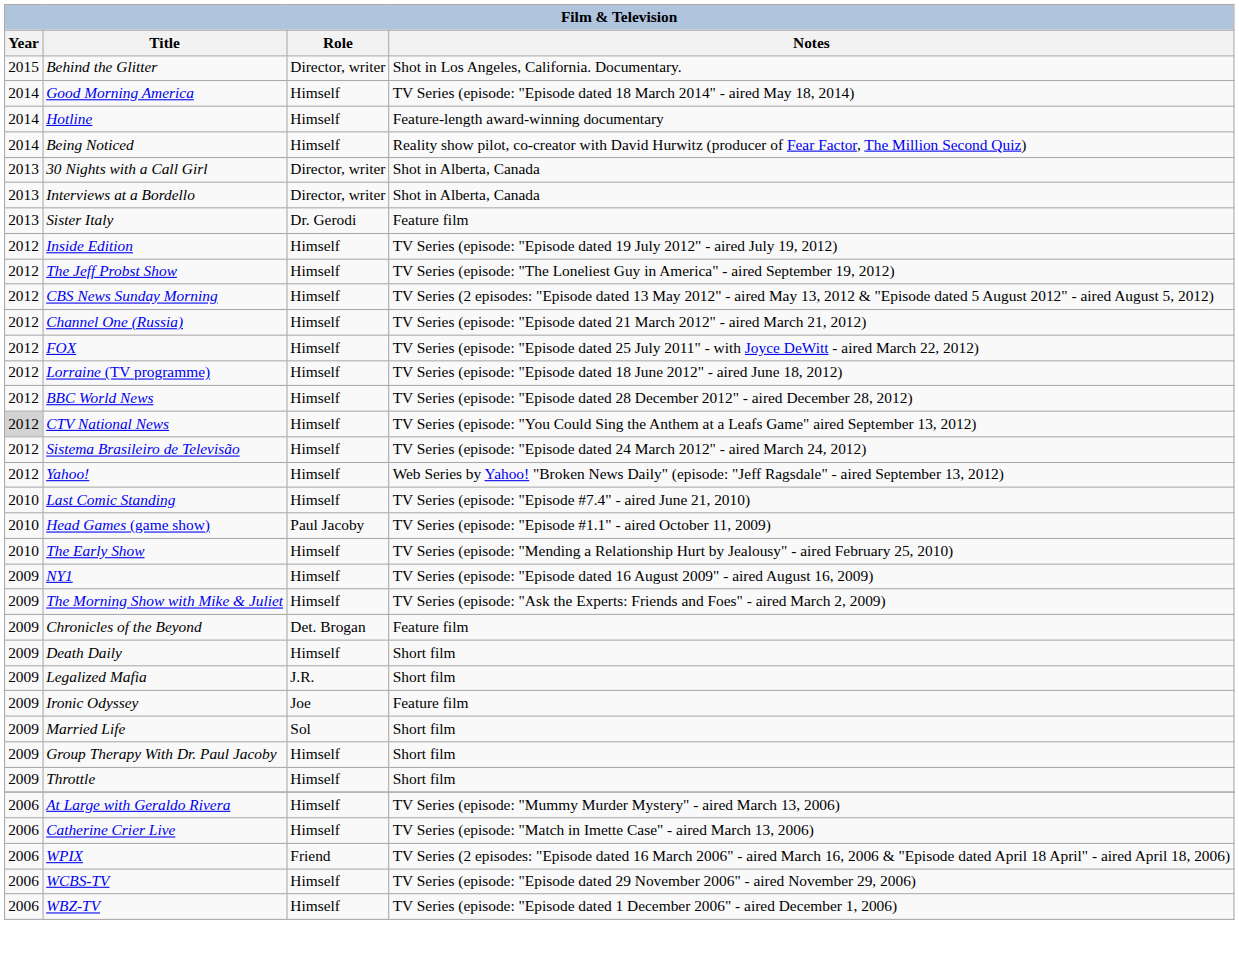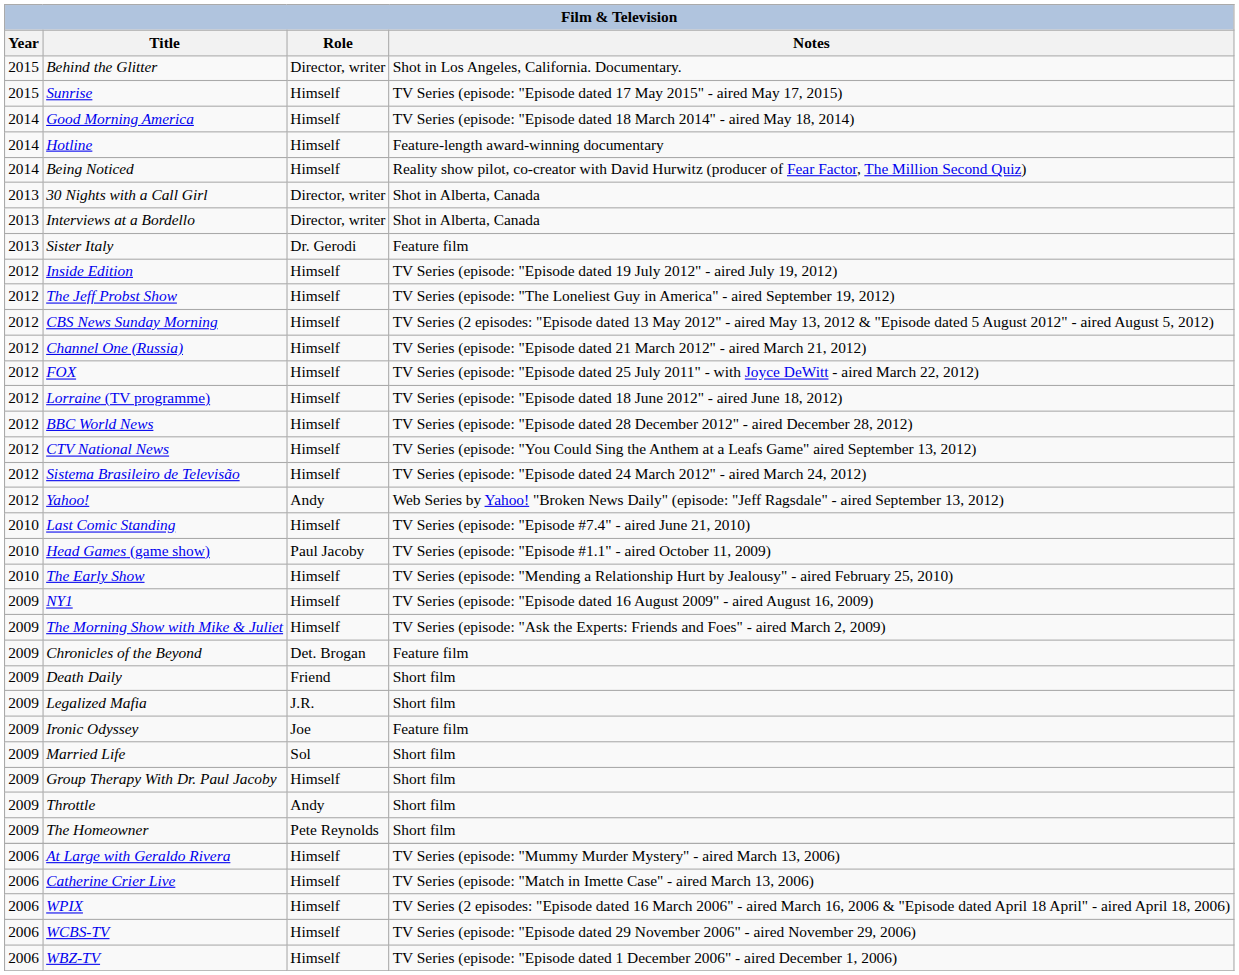 <table class="wikitable" style="font-size: 90%;">
 <tr>
 <th colspan="4" style="background: LightSteelBlue;">Film & Television</th>
 </tr>
 <tr>
 <th>Year</th>
 <th>Title</th>
 <th>Role</th>
 <th>Notes</th>
 </tr>
 <tr>
 <td>2015</td>
 <td><em>Behind the Glitter</em></td>
 <td>Director, writer</td>
 <td>Shot in Los Angeles, California. Documentary.</td>
+</tr>
+<tr>
+<td>2015</td>
+<td><em><a href='#'>Sunrise</a></em></td>
+<td>Himself</td>
+<td>TV Series (episode: "Episode dated 17 May 2015" - aired May 17, 2015)</td>
 </tr>
 <tr>
 <td>2014</td>
 <td><em><a href='#'>Good Morning America</a></em></td>
 <td>Himself</td>
 <td>TV Series (episode: "Episode dated 18 March 2014" - aired May 18, 2014)</td>
 </tr>
 <tr>
 <td>2014</td>
 <td><em><a href='#'>Hotline</a></em></td>
 <td>Himself</td>
 <td>Feature-length award-winning documentary</td>
 </tr>
 <tr>
 <td>2014</td>
 <td><em>Being Noticed</em></td>
 <td>Himself</td>
 <td>Reality show pilot, co-creator with David Hurwitz (producer of <a href='#'>Fear Factor</a>, <a href='#'>The Million Second Quiz</a>)</td>
 </tr>
 <tr>
 <td>2013</td>
 <td><em>30 Nights with a Call Girl</em></td>
 <td>Director, writer</td>
 <td>Shot in Alberta, Canada</td>
 </tr>
 <tr>
 <td>2013</td>
 <td><em>Interviews at a Bordello</em></td>
 <td>Director, writer</td>
 <td>Shot in Alberta, Canada</td>
 </tr>
 <tr>
 <td>2013</td>
 <td><em>Sister Italy</em></td>
 <td>Dr. Gerodi</td>
 <td>Feature film</td>
 </tr>
 <tr>
 <td>2012</td>
 <td><em><a href='#'>Inside Edition</a></em></td>
 <td>Himself</td>
 <td>TV Series (episode: "Episode dated 19 July 2012" - aired July 19, 2012)</td>
 </tr>
 <tr>
 <td>2012</td>
 <td><em><a href='#'>The Jeff Probst Show</a></em></td>
 <td>Himself</td>
 <td>TV Series (episode: "The Loneliest Guy in America" - aired September 19, 2012)</td>
 </tr>
 <tr>
 <td>2012</td>
 <td><em><a href='#'>CBS News Sunday Morning</a></em></td>
 <td>Himself</td>
 <td>TV Series (2 episodes: "Episode dated 13 May 2012" - aired May 13, 2012 & "Episode dated 5 August 2012" - aired August 5, 2012)</td>
 </tr>
 <tr>
 <td>2012</td>
 <td><em><a href='#'>Channel One (Russia)</a></em></td>
 <td>Himself</td>
 <td>TV Series (episode: "Episode dated 21 March 2012" - aired March 21, 2012)</td>
 </tr>
 <tr>
 <td>2012</td>
 <td><em><a href='#'>FOX</a></em></td>
 <td>Himself</td>
 <td>TV Series (episode: "Episode dated 25 July 2011" - with <a href='#'>Joyce DeWitt</a> - aired March 22, 2012)</td>
 </tr>
 <tr>
 <td>2012</td>
 <td><a href='#'><em>Lorraine</em> (TV programme)</a></td>
 <td>Himself</td>
 <td>TV Series (episode: "Episode dated 18 June 2012" - aired June 18, 2012)</td>
 </tr>
 <tr>
 <td>2012</td>
 <td><em><a href='#'>BBC World News</a></em></td>
 <td>Himself</td>
 <td>TV Series (episode: "Episode dated 28 December 2012" - aired December 28, 2012)</td>
 </tr>
 <tr>
-<td style="background: lightgrey;">2012</td>
+<td>2012</td>
 <td><em><a href='#'>CTV National News</a></em></td>
 <td>Himself</td>
 <td>TV Series (episode: "You Could Sing the Anthem at a Leafs Game" aired September 13, 2012)</td>
 </tr>
 <tr>
 <td>2012</td>
 <td><em><a href='#'>Sistema Brasileiro de Televisão</a></em></td>
 <td>Himself</td>
 <td>TV Series (episode: "Episode dated 24 March 2012" - aired March 24, 2012)</td>
 </tr>
 <tr>
 <td>2012</td>
 <td><em><a href='#'>Yahoo!</a></em></td>
-<td>Himself</td>
+<td>Andy</td>
 <td>Web Series by <a href='#'>Yahoo!</a> "Broken News Daily" (episode: "Jeff Ragsdale" - aired September 13, 2012)</td>
 </tr>
 <tr>
 <td>2010</td>
 <td><em><a href='#'>Last Comic Standing</a></em></td>
 <td>Himself</td>
 <td>TV Series (episode: "Episode #7.4" - aired June 21, 2010)</td>
 </tr>
 <tr>
 <td>2010</td>
 <td><a href='#'><em>Head Games</em> (game show)</a></td>
 <td>Paul Jacoby</td>
 <td>TV Series (episode: "Episode #1.1" - aired October 11, 2009)</td>
 </tr>
 <tr>
 <td>2010</td>
 <td><em><a href='#'>The Early Show</a></em></td>
 <td>Himself</td>
 <td>TV Series (episode: "Mending a Relationship Hurt by Jealousy" - aired February 25, 2010)</td>
 </tr>
 <tr>
 <td>2009</td>
 <td><em><a href='#'>NY1</a></em></td>
 <td>Himself</td>
 <td>TV Series (episode: "Episode dated 16 August 2009" - aired August 16, 2009)</td>
 </tr>
 <tr>
 <td>2009</td>
 <td><em><a href='#'>The Morning Show with Mike & Juliet</a></em></td>
 <td>Himself</td>
 <td>TV Series (episode: "Ask the Experts: Friends and Foes" - aired March 2, 2009)</td>
 </tr>
 <tr>
 <td>2009</td>
 <td><em>Chronicles of the Beyond</em></td>
 <td>Det. Brogan</td>
 <td>Feature film</td>
 </tr>
 <tr>
 <td>2009</td>
 <td><em>Death Daily</em></td>
-<td>Himself</td>
+<td>Friend</td>
 <td>Short film</td>
 </tr>
 <tr>
 <td>2009</td>
 <td><em>Legalized Mafia</em></td>
 <td>J.R.</td>
 <td>Short film</td>
 </tr>
 <tr>
 <td>2009</td>
 <td><em>Ironic Odyssey</em></td>
 <td>Joe</td>
 <td>Feature film</td>
 </tr>
 <tr>
 <td>2009</td>
 <td><em>Married Life</em></td>
 <td>Sol</td>
 <td>Short film</td>
 </tr>
 <tr>
 <td>2009</td>
 <td><em>Group Therapy With Dr. Paul Jacoby</em></td>
 <td>Himself</td>
 <td>Short film</td>
 </tr>
 <tr>
 <td>2009</td>
 <td><em>Throttle</em></td>
-<td>Himself</td>
+<td>Andy</td>
+<td>Short film</td>
+</tr>
+<tr>
+<td>2009</td>
+<td><em>The Homeowner</em></td>
+<td>Pete Reynolds</td>
 <td>Short film</td>
 </tr>
 <tr>
 </tr>
 <tr>
 <td>2006</td>
 <td><em><a href='#'>At Large with Geraldo Rivera</a></em></td>
 <td>Himself</td>
 <td>TV Series (episode: "Mummy Murder Mystery" - aired March 13, 2006)</td>
 </tr>
 <tr>
 <td>2006</td>
 <td><em><a href='#'>Catherine Crier Live</a></em></td>
 <td>Himself</td>
 <td>TV Series (episode: "Match in Imette Case" - aired March 13, 2006)</td>
 </tr>
 <tr>
 <td>2006</td>
 <td><em><a href='#'>WPIX</a></em></td>
-<td>Friend</td>
+<td>Himself</td>
 <td>TV Series (2 episodes: "Episode dated 16 March 2006" - aired March 16, 2006 &                                                 "Episode dated April 18 April" - aired April 18, 2006)</td>
 </tr>
 <tr>
 <td>2006</td>
 <td><em><a href='#'>WCBS-TV</a></em></td>
 <td>Himself</td>
 <td>TV Series (episode: "Episode dated 29 November 2006" - aired November 29, 2006)</td>
 </tr>
 <tr>
 <td>2006</td>
 <td><em><a href='#'>WBZ-TV</a></em></td>
 <td>Himself</td>
 <td>TV Series (episode: "Episode dated 1 December 2006" - aired December 1, 2006)</td>
 </tr>
 </table>
